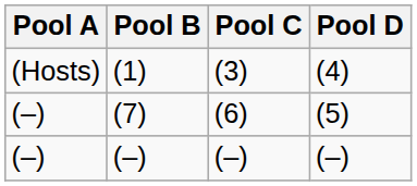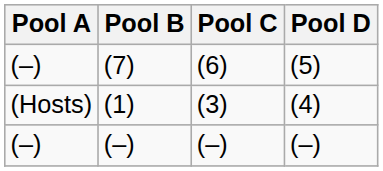 <table class="wikitable">
 <tr>
 <th width=25%>Pool A</th>
 <th width=25%>Pool B</th>
 <th width=25%>Pool C</th>
 <th width=25%>Pool D</th>
+</tr>
+<tr>
+<td> (–)</td>
+<td> (7)</td>
+<td> (6)</td>
+<td> (5)</td>
 </tr>
 <tr>
 <td> (Hosts)</td>
 <td> (1)</td>
 <td> (3)</td>
 <td> (4)</td>
 </tr>
 <tr>
 <td> (–)</td>
-<td> (7)</td>
-<td> (6)</td>
-<td> (5)</td>
-</tr>
-<tr>
-<td> (–)</td>
 <td> (–)</td>
 <td> (–)</td>
 <td> (–)</td>
 </tr>
 </table>
